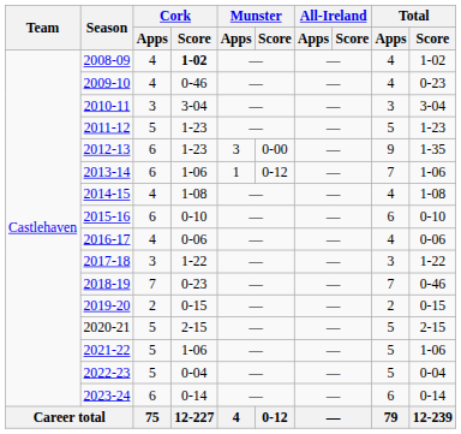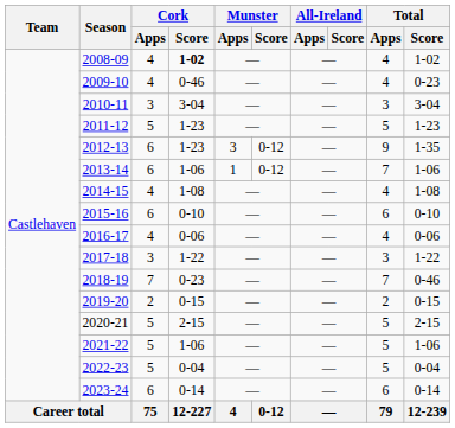 <table class="wikitable" style="text-align:center">
 <tr>
 <th rowspan="2">Team</th>
 <th rowspan="2">Season</th>
 <th colspan="2"><a href='#'>Cork</a></th>
 <th colspan="2"><a href='#'>Munster</a></th>
 <th colspan="2"><a href='#'>All-Ireland</a></th>
 <th colspan="2">Total</th>
 </tr>
 <tr>
 <th>Apps</th>
 <th>Score</th>
 <th>Apps</th>
 <th>Score</th>
 <th>Apps</th>
 <th>Score</th>
 <th>Apps</th>
 <th>Score</th>
 </tr>
 <tr>
 <td rowspan="16"><a href='#'>Castlehaven</a></td>
 <td><a href='#'>2008-09</a></td>
 <td>4</td>
 <td><strong>1-02</strong></td>
 <td colspan=2>—</td>
 <td colspan=2>—</td>
 <td>4</td>
 <td>1-02</td>
 </tr>
 <tr>
 <td><a href='#'>2009-10</a></td>
 <td>4</td>
 <td>0-46</td>
 <td colspan=2>—</td>
 <td colspan=2>—</td>
 <td>4</td>
 <td>0-23</td>
 </tr>
 <tr>
 <td><a href='#'>2010-11</a></td>
 <td>3</td>
 <td>3-04</td>
 <td colspan=2>—</td>
 <td colspan=2>—</td>
 <td>3</td>
 <td>3-04</td>
 </tr>
 <tr>
 <td><a href='#'>2011-12</a></td>
 <td>5</td>
 <td>1-23</td>
 <td colspan=2>—</td>
 <td colspan=2>—</td>
 <td>5</td>
 <td>1-23</td>
 </tr>
 <tr>
 <td><a href='#'>2012-13</a></td>
 <td>6</td>
 <td>1-23</td>
 <td>3</td>
-<td>0-00</td>
+<td>0-12</td>
 <td colspan=2>—</td>
 <td>9</td>
 <td>1-35</td>
 </tr>
 <tr>
 <td><a href='#'>2013-14</a></td>
 <td>6</td>
 <td>1-06</td>
 <td>1</td>
 <td>0-12</td>
 <td colspan=2>—</td>
 <td>7</td>
 <td>1-06</td>
 </tr>
 <tr>
 <td><a href='#'>2014-15</a></td>
 <td>4</td>
 <td>1-08</td>
 <td colspan=2>—</td>
 <td colspan=2>—</td>
 <td>4</td>
 <td>1-08</td>
 </tr>
 <tr>
 <td><a href='#'>2015-16</a></td>
 <td>6</td>
 <td>0-10</td>
 <td colspan=2>—</td>
 <td colspan=2>—</td>
 <td>6</td>
 <td>0-10</td>
 </tr>
 <tr>
 <td><a href='#'>2016-17</a></td>
 <td>4</td>
 <td>0-06</td>
 <td colspan=2>—</td>
 <td colspan=2>—</td>
 <td>4</td>
 <td>0-06</td>
 </tr>
 <tr>
 <td><a href='#'>2017-18</a></td>
 <td>3</td>
 <td>1-22</td>
 <td colspan=2>—</td>
 <td colspan=2>—</td>
 <td>3</td>
 <td>1-22</td>
 </tr>
 <tr>
 <td><a href='#'>2018-19</a></td>
 <td>7</td>
 <td>0-23</td>
 <td colspan=2>—</td>
 <td colspan=2>—</td>
 <td>7</td>
 <td>0-46</td>
 </tr>
 <tr>
 <td><a href='#'>2019-20</a></td>
 <td>2</td>
 <td>0-15</td>
 <td colspan=2>—</td>
 <td colspan=2>—</td>
 <td>2</td>
 <td>0-15</td>
 </tr>
 <tr>
 <td>2020-21</td>
 <td>5</td>
 <td>2-15</td>
 <td colspan=2>—</td>
 <td colspan=2>—</td>
 <td>5</td>
 <td>2-15</td>
 </tr>
 <tr>
 <td><a href='#'>2021-22</a></td>
 <td>5</td>
 <td>1-06</td>
 <td colspan=2>—</td>
 <td colspan=2>—</td>
 <td>5</td>
 <td>1-06</td>
 </tr>
 <tr>
 <td><a href='#'>2022-23</a></td>
 <td>5</td>
 <td>0-04</td>
 <td colspan=2>—</td>
 <td colspan=2>—</td>
 <td>5</td>
 <td>0-04</td>
 </tr>
 <tr>
 <td><a href='#'>2023-24</a></td>
 <td>6</td>
 <td>0-14</td>
 <td colspan=2>—</td>
 <td colspan=2>—</td>
 <td>6</td>
 <td>0-14</td>
 </tr>
 <tr>
 <th colspan="2">Career total</th>
 <th>75</th>
 <th>12-227</th>
 <th>4</th>
 <th>0-12</th>
 <th colspan=2>—</th>
 <th>79</th>
 <th>12-239</th>
 </tr>
 </table>
